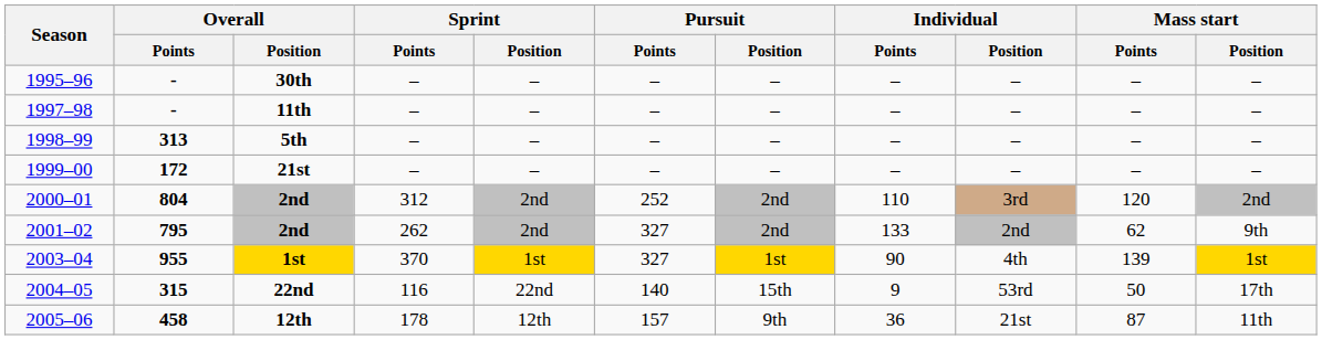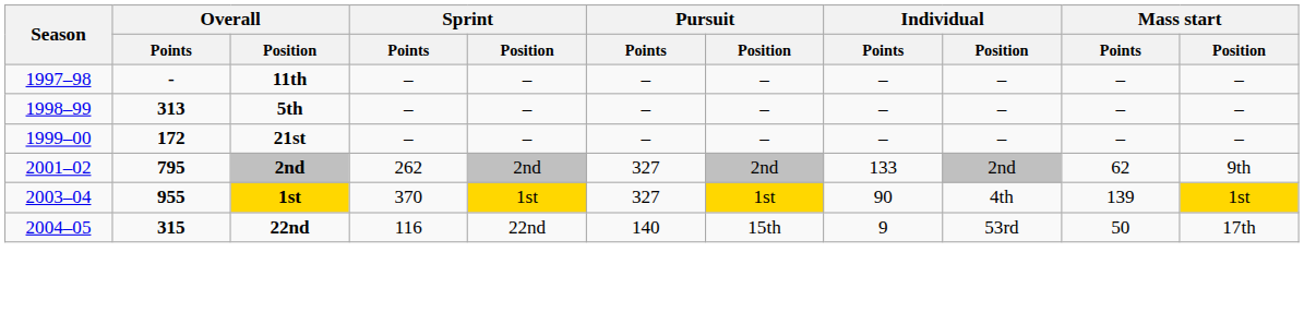 <table class="wikitable" style="text-align:center;" width="70%">
 <tr class="hintergrundfarbe5">
 <th rowspan="2" style="width:4%;">Season</th>
 <th colspan="2">Overall</th>
 <th colspan="2">Sprint</th>
 <th colspan="2">Pursuit</th>
 <th colspan="2">Individual</th>
 <th colspan="2">Mass start</th>
 </tr>
 <tr class="hintergrundfarbe5">
 <th style="width:5%;"><small>Points</small></th>
 <th style="width:5%;"><small>Position</small></th>
 <th style="width:5%;"><small>Points</small></th>
 <th style="width:5%;"><small>Position</small></th>
 <th style="width:5%;"><small>Points</small></th>
 <th style="width:5%;"><small>Position</small></th>
 <th style="width:5%;"><small>Points</small></th>
 <th style="width:5%;"><small>Position</small></th>
 <th style="width:5%;"><small>Points</small></th>
 <th style="width:5%;"><small>Position</small></th>
-</tr>
-<tr>
-<td><a href='#'>1995–96</a></td>
-<td><strong>-</strong></td>
-<td><strong>30th</strong></td>
-<td>–</td>
-<td>–</td>
-<td>–</td>
-<td>–</td>
-<td>–</td>
-<td>–</td>
-<td>–</td>
-<td –>–</td>
 </tr>
 <tr>
 <td><a href='#'>1997–98</a></td>
 <td><strong>-</strong></td>
 <td><strong>11th</strong></td>
 <td>–</td>
 <td>–</td>
 <td>–</td>
 <td>–</td>
 <td>–</td>
 <td>–</td>
 <td>–</td>
 <td –>–</td>
 </tr>
 <tr>
 <td><a href='#'>1998–99</a></td>
 <td><strong>313</strong></td>
 <td><strong>5th</strong></td>
 <td>–</td>
 <td>–</td>
 <td>–</td>
 <td>–</td>
 <td>–</td>
 <td>–</td>
 <td>–</td>
 <td –>–</td>
 </tr>
 <tr>
 <td><a href='#'>1999–00</a></td>
 <td><strong>172</strong></td>
 <td><strong>21st</strong></td>
 <td>–</td>
 <td>–</td>
 <td>–</td>
 <td>–</td>
 <td>–</td>
 <td>–</td>
 <td>–</td>
 <td –>–</td>
 </tr>
 <tr>
-<td><a href='#'>2000–01</a></td>
-<td><strong>804</strong></td>
-<td style="background:silver;"><strong>2nd</strong></td>
-<td>312</td>
-<td style="background:silver;">2nd</td>
-<td>252</td>
-<td style="background:silver;">2nd</td>
-<td>110</td>
-<td style="background:#cfaa88;">3rd</td>
-<td>120</td>
-<td style="background:silver;">2nd</td>
-</tr>
-<tr>
 <td><a href='#'>2001–02</a></td>
 <td><strong>795</strong></td>
 <td style="background:silver;"><strong>2nd</strong></td>
 <td>262</td>
 <td style="background:silver;">2nd</td>
 <td>327</td>
 <td style="background:silver;">2nd</td>
 <td>133</td>
 <td style="background:silver;">2nd</td>
 <td>62</td>
 <td>9th</td>
 </tr>
 <tr>
 <td><a href='#'>2003–04</a></td>
 <td><strong>955</strong></td>
 <td style=" background:gold;"><strong>1st</strong></td>
 <td>370</td>
 <td style=" background:gold;">1st</td>
 <td>327</td>
 <td style=" background:gold;">1st</td>
 <td>90</td>
 <td>4th</td>
 <td>139</td>
 <td style=" background:gold;">1st</td>
 </tr>
 <tr>
 <td><a href='#'>2004–05</a></td>
 <td><strong>315</strong></td>
 <td><strong>22nd</strong></td>
 <td>116</td>
 <td>22nd</td>
 <td>140</td>
 <td>15th</td>
 <td>9</td>
 <td>53rd</td>
 <td>50</td>
 <td>17th</td>
 </tr>
-<tr>
-<td><a href='#'>2005–06</a></td>
-<td><strong>458</strong></td>
-<td><strong>12th</strong></td>
-<td>178</td>
-<td>12th</td>
-<td>157</td>
-<td>9th</td>
-<td>36</td>
-<td>21st</td>
-<td>87</td>
-<td>11th</td>
-</tr>
 </table>
